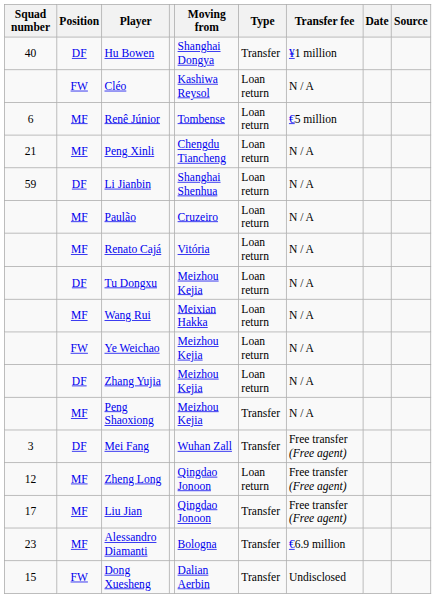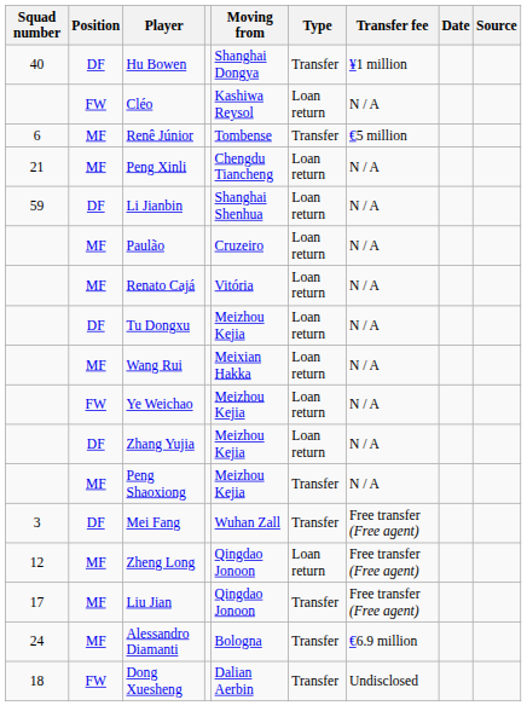 <table class="wikitable sortable" style="width:90%; text-align:left; font-size:95%;">
 <tr>
 <th><strong>Squad number</strong></th>
 <th><strong>Position</strong></th>
 <th><strong>Player</strong></th>
 <th></th>
 <th><strong>Moving from</strong></th>
 <th><strong>Type</strong></th>
 <th><strong>Transfer fee</strong></th>
 <th><strong>Date</strong></th>
 <th><strong>Source</strong></th>
 </tr>
 <tr>
 <td align=center>40</td>
 <td align=center><a href='#'>DF</a></td>
 <td align=left> <a href='#'>Hu Bowen</a></td>
 <td align=center></td>
 <td align=left> <a href='#'>Shanghai Dongya</a></td>
 <td>Transfer</td>
 <td><a href='#'>¥</a>1 million</td>
 <td></td>
 <td align=center></td>
 </tr>
 <tr>
 <td align=center></td>
 <td align=center><a href='#'>FW</a></td>
 <td align=left> <a href='#'>Cléo</a></td>
 <td align=center></td>
 <td align=left> <a href='#'>Kashiwa Reysol</a></td>
 <td>Loan return</td>
 <td>N / A</td>
 <td></td>
 <td align=center></td>
 </tr>
 <tr>
 <td align=center>6</td>
 <td align=center><a href='#'>MF</a></td>
 <td align=left> <a href='#'>Renê Júnior</a></td>
 <td align=center></td>
 <td align=left> <a href='#'>Tombense</a></td>
-<td>Loan return</td>
+<td>Transfer</td>
 <td><a href='#'>€</a>5 million</td>
 <td></td>
 <td align=center></td>
 </tr>
 <tr>
 <td align=center>21</td>
 <td align=center><a href='#'>MF</a></td>
 <td align=left> <a href='#'>Peng Xinli</a></td>
 <td align=center></td>
 <td align=left> <a href='#'>Chengdu Tiancheng</a></td>
 <td>Loan return</td>
 <td>N / A</td>
 <td></td>
 <td align=center></td>
 </tr>
 <tr>
 <td align=center>59</td>
 <td align=center><a href='#'>DF</a></td>
 <td align=left> <a href='#'>Li Jianbin</a></td>
 <td align=center></td>
 <td align=left> <a href='#'>Shanghai Shenhua</a></td>
 <td>Loan return</td>
 <td>N / A</td>
 <td></td>
 <td align=center></td>
 </tr>
 <tr>
 <td align=center></td>
 <td align=center><a href='#'>MF</a></td>
 <td align=left> <a href='#'>Paulão</a></td>
 <td align=center></td>
 <td align=left> <a href='#'>Cruzeiro</a></td>
 <td>Loan return</td>
 <td>N / A</td>
 <td></td>
 <td align=center></td>
 </tr>
 <tr>
 <td align=center></td>
 <td align=center><a href='#'>MF</a></td>
 <td align=left> <a href='#'>Renato Cajá</a></td>
 <td align=center></td>
 <td align=left> <a href='#'>Vitória</a></td>
 <td>Loan return</td>
 <td>N / A</td>
 <td></td>
 </tr>
 <tr>
 <td align=center></td>
 <td align=center><a href='#'>DF</a></td>
 <td align=left> <a href='#'>Tu Dongxu</a></td>
 <td align=center></td>
 <td align=left> <a href='#'>Meizhou Kejia</a></td>
 <td>Loan return</td>
 <td>N / A</td>
 <td></td>
 <td align=center></td>
 </tr>
 <tr>
 <td align=center></td>
 <td align=center><a href='#'>MF</a></td>
 <td align=left> <a href='#'>Wang Rui</a></td>
 <td align=center></td>
 <td align=left> <a href='#'>Meixian Hakka</a></td>
 <td>Loan return</td>
 <td>N / A</td>
 <td></td>
 <td align=center></td>
 </tr>
 <tr>
 <td align=center></td>
 <td align=center><a href='#'>FW</a></td>
 <td align=left> <a href='#'>Ye Weichao</a></td>
 <td align=center></td>
 <td align=left> <a href='#'>Meizhou Kejia</a></td>
 <td>Loan return</td>
 <td>N / A</td>
 <td></td>
 <td align=center></td>
 </tr>
 <tr>
 <td align=center></td>
 <td align=center><a href='#'>DF</a></td>
 <td align=left> <a href='#'>Zhang Yujia</a></td>
 <td align=center></td>
 <td align=left> <a href='#'>Meizhou Kejia</a></td>
 <td>Loan return</td>
 <td>N / A</td>
 <td></td>
 <td align=center></td>
 </tr>
 <tr>
 <td align=center></td>
 <td align=center><a href='#'>MF</a></td>
 <td align=left> <a href='#'>Peng Shaoxiong</a></td>
 <td align=center></td>
 <td align=left> <a href='#'>Meizhou Kejia</a></td>
 <td>Transfer</td>
 <td>N / A</td>
 <td></td>
 <td align=center></td>
 </tr>
 <tr>
 <td align=center>3</td>
 <td align=center><a href='#'>DF</a></td>
 <td align=left> <a href='#'>Mei Fang</a></td>
 <td align=center></td>
 <td align=left> <a href='#'>Wuhan Zall</a></td>
 <td>Transfer</td>
 <td>Free transfer <em>(Free agent)</em></td>
 <td></td>
 <td align=center></td>
 </tr>
 <tr>
 <td align=center>12</td>
 <td align=center><a href='#'>MF</a></td>
 <td align=left> <a href='#'>Zheng Long</a></td>
 <td align=center></td>
 <td align=left> <a href='#'>Qingdao Jonoon</a></td>
 <td>Loan return</td>
 <td>Free transfer <em>(Free agent)</em></td>
 <td></td>
 <td align=center></td>
 </tr>
 <tr>
 <td align=center>17</td>
 <td align=center><a href='#'>MF</a></td>
 <td align=left> <a href='#'>Liu Jian</a></td>
 <td align=center></td>
 <td align=left> <a href='#'>Qingdao Jonoon</a></td>
 <td>Transfer</td>
 <td>Free transfer <em>(Free agent)</em></td>
 <td></td>
 <td align=center></td>
 </tr>
 <tr>
-<td align=center>23</td>
+<td align=center>24</td>
 <td align=center><a href='#'>MF</a></td>
 <td align=left> <a href='#'>Alessandro Diamanti</a></td>
 <td align=center></td>
 <td align=left> <a href='#'>Bologna</a></td>
 <td>Transfer</td>
 <td><a href='#'>€</a>6.9 million</td>
 <td></td>
 <td align=center></td>
 </tr>
 <tr>
-<td align=center>15</td>
+<td align=center>18</td>
 <td align=center><a href='#'>FW</a></td>
 <td align=left> <a href='#'>Dong Xuesheng</a></td>
 <td align=center></td>
 <td align=left> <a href='#'>Dalian Aerbin</a></td>
 <td>Transfer</td>
 <td>Undisclosed</td>
 <td></td>
 <td align=center></td>
 </tr>
 </table>
